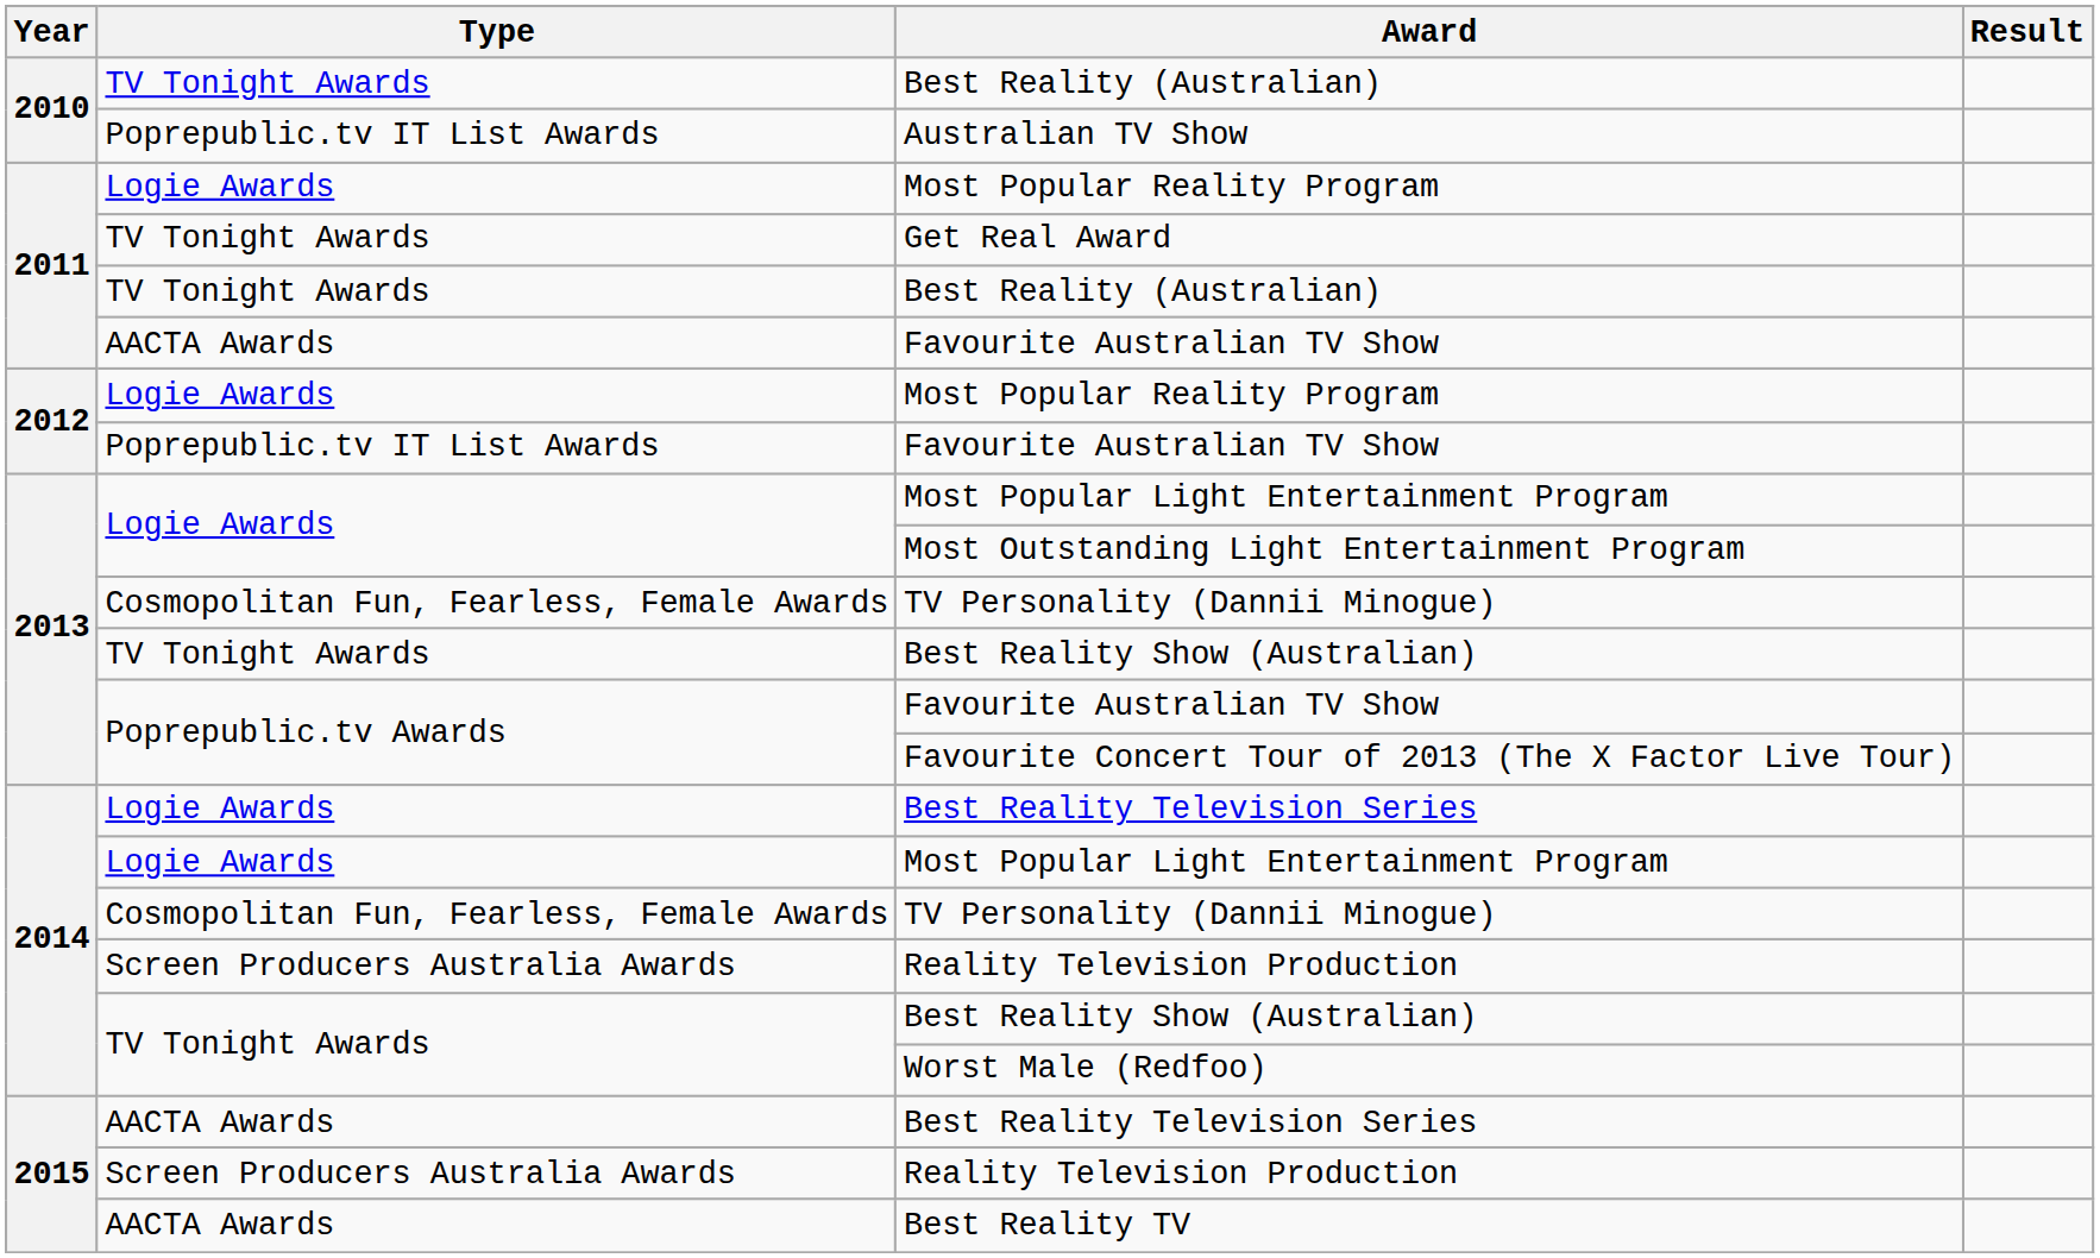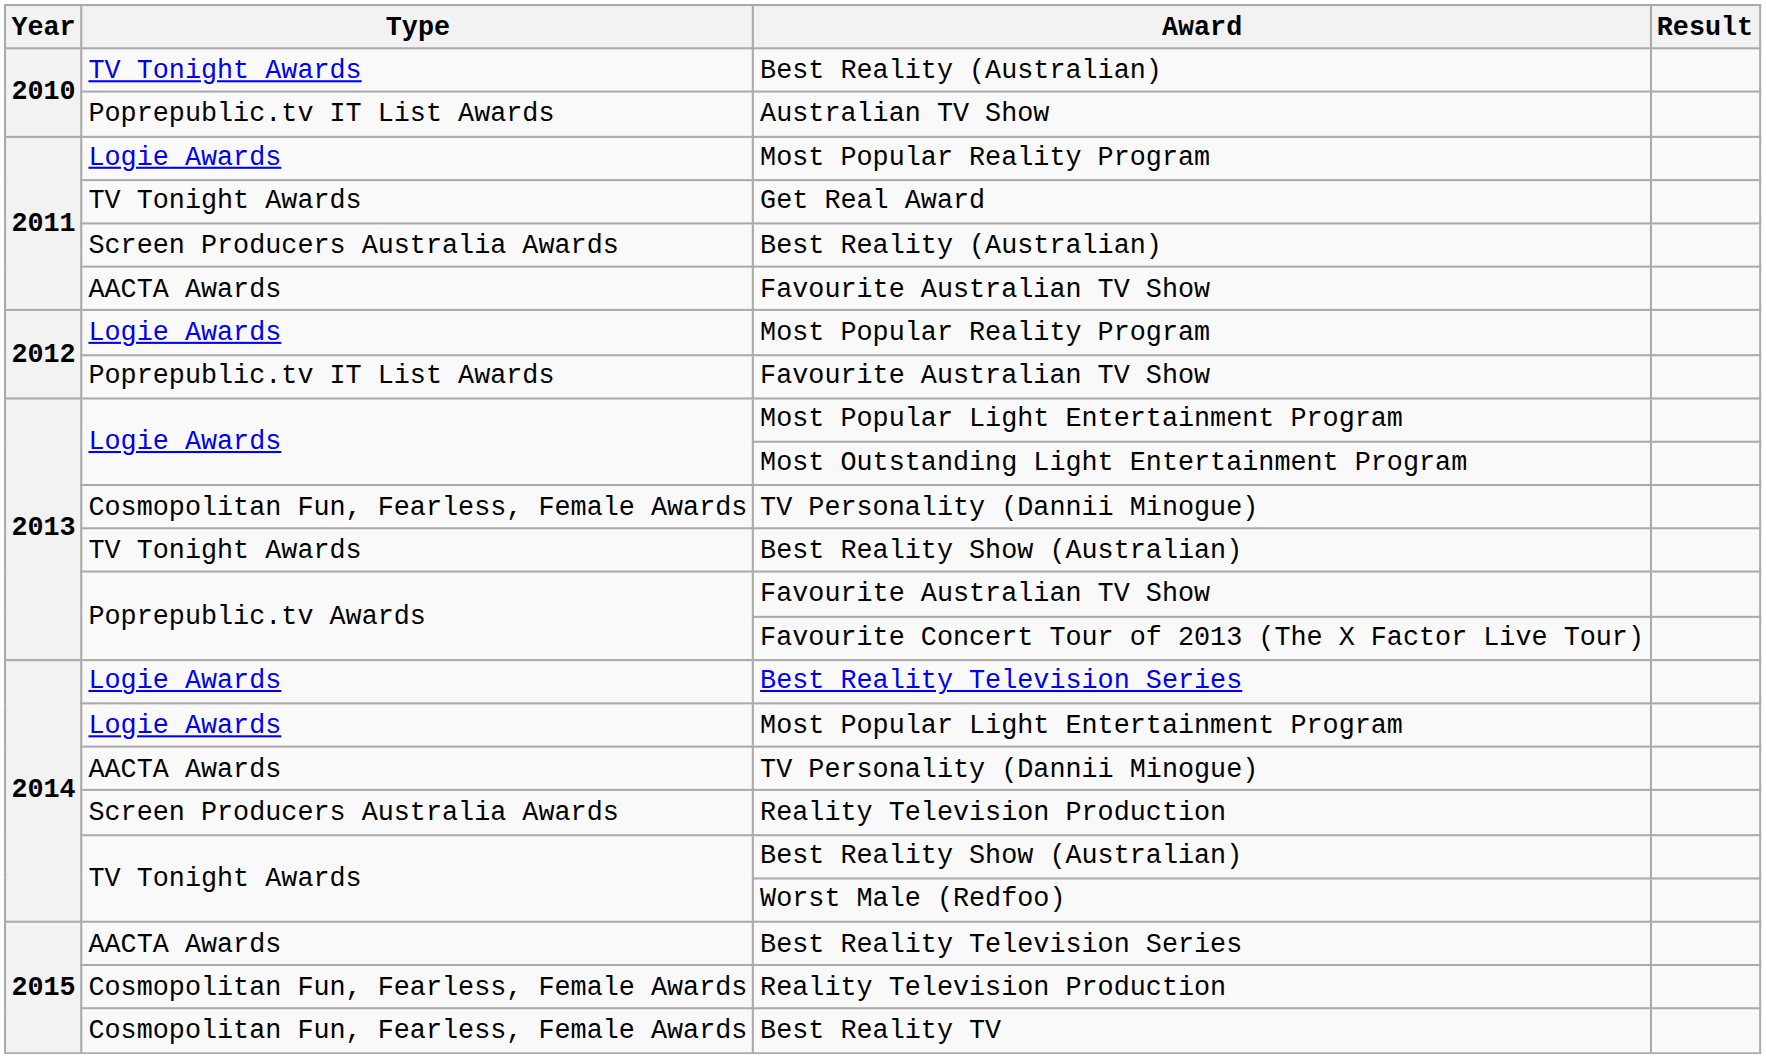 <table class="wikitable plainrowheaders">
 <tr>
 <th scope="col">Year</th>
 <th scope="col">Type</th>
 <th scope="col">Award</th>
 <th scope="col">Result</th>
 </tr>
 <tr>
 <th scope="row" rowspan="2">2010</th>
 <td><a href='#'>TV Tonight Awards</a></td>
 <td>Best Reality (Australian)</td>
 <td></td>
 </tr>
 <tr>
 <td>Poprepublic.tv IT List Awards</td>
 <td>Australian TV Show</td>
 <td></td>
 </tr>
 <tr>
 <th scope="row" rowspan="4">2011</th>
 <td><a href='#'>Logie Awards</a></td>
 <td>Most Popular Reality Program</td>
 <td></td>
 </tr>
 <tr>
 <td>TV Tonight Awards</td>
 <td>Get Real Award</td>
 <td></td>
 </tr>
 <tr>
-<td>TV Tonight Awards</td>
+<td>Screen Producers Australia Awards</td>
 <td>Best Reality (Australian)</td>
 <td></td>
 </tr>
 <tr>
 <td>AACTA Awards</td>
 <td>Favourite Australian TV Show</td>
 <td></td>
 </tr>
 <tr>
 <th scope="row" rowspan="2">2012</th>
 <td><a href='#'>Logie Awards</a></td>
 <td>Most Popular Reality Program</td>
 <td></td>
 </tr>
 <tr>
 <td>Poprepublic.tv IT List Awards</td>
 <td>Favourite Australian TV Show</td>
 <td></td>
 </tr>
 <tr>
 <th scope="row" rowspan="6">2013</th>
 <td rowspan="2"><a href='#'>Logie Awards</a></td>
 <td>Most Popular Light Entertainment Program</td>
 <td></td>
 </tr>
 <tr>
 <td>Most Outstanding Light Entertainment Program</td>
 <td></td>
 </tr>
 <tr>
 <td>Cosmopolitan Fun, Fearless, Female Awards</td>
 <td>TV Personality (Dannii Minogue)</td>
 <td></td>
 </tr>
 <tr>
 <td>TV Tonight Awards</td>
 <td>Best Reality Show (Australian)</td>
 <td></td>
 </tr>
 <tr>
 <td rowspan="2">Poprepublic.tv Awards</td>
 <td>Favourite Australian TV Show</td>
 <td></td>
 </tr>
 <tr>
 <td>Favourite Concert Tour of 2013 (The X Factor Live Tour)</td>
 <td></td>
 </tr>
 <tr>
 <th scope="row" rowspan="6">2014</th>
 <td><a href='#'>Logie Awards</a></td>
 <td><a href='#'>Best Reality Television Series</a></td>
 <td></td>
 </tr>
 <tr>
 <td><a href='#'>Logie Awards</a></td>
 <td>Most Popular Light Entertainment Program</td>
 <td></td>
 </tr>
 <tr>
-<td>Cosmopolitan Fun, Fearless, Female Awards</td>
+<td>AACTA Awards</td>
 <td>TV Personality (Dannii Minogue)</td>
 <td></td>
 </tr>
 <tr>
 <td>Screen Producers Australia Awards</td>
 <td>Reality Television Production</td>
 <td></td>
 </tr>
 <tr>
 <td rowspan="2">TV Tonight Awards</td>
 <td>Best Reality Show (Australian)</td>
 <td></td>
 </tr>
 <tr>
 <td>Worst Male (Redfoo)</td>
 <td></td>
 </tr>
 <tr>
 <th scope="row" rowspan="3">2015</th>
 <td>AACTA Awards</td>
 <td>Best Reality Television Series</td>
 <td></td>
 </tr>
 <tr>
-<td>Screen Producers Australia Awards</td>
+<td>Cosmopolitan Fun, Fearless, Female Awards</td>
 <td>Reality Television Production</td>
 <td></td>
 </tr>
 <tr>
-<td>AACTA Awards</td>
+<td>Cosmopolitan Fun, Fearless, Female Awards</td>
 <td>Best Reality TV</td>
 <td></td>
 </tr>
 <tr>
 </tr>
 </table>
